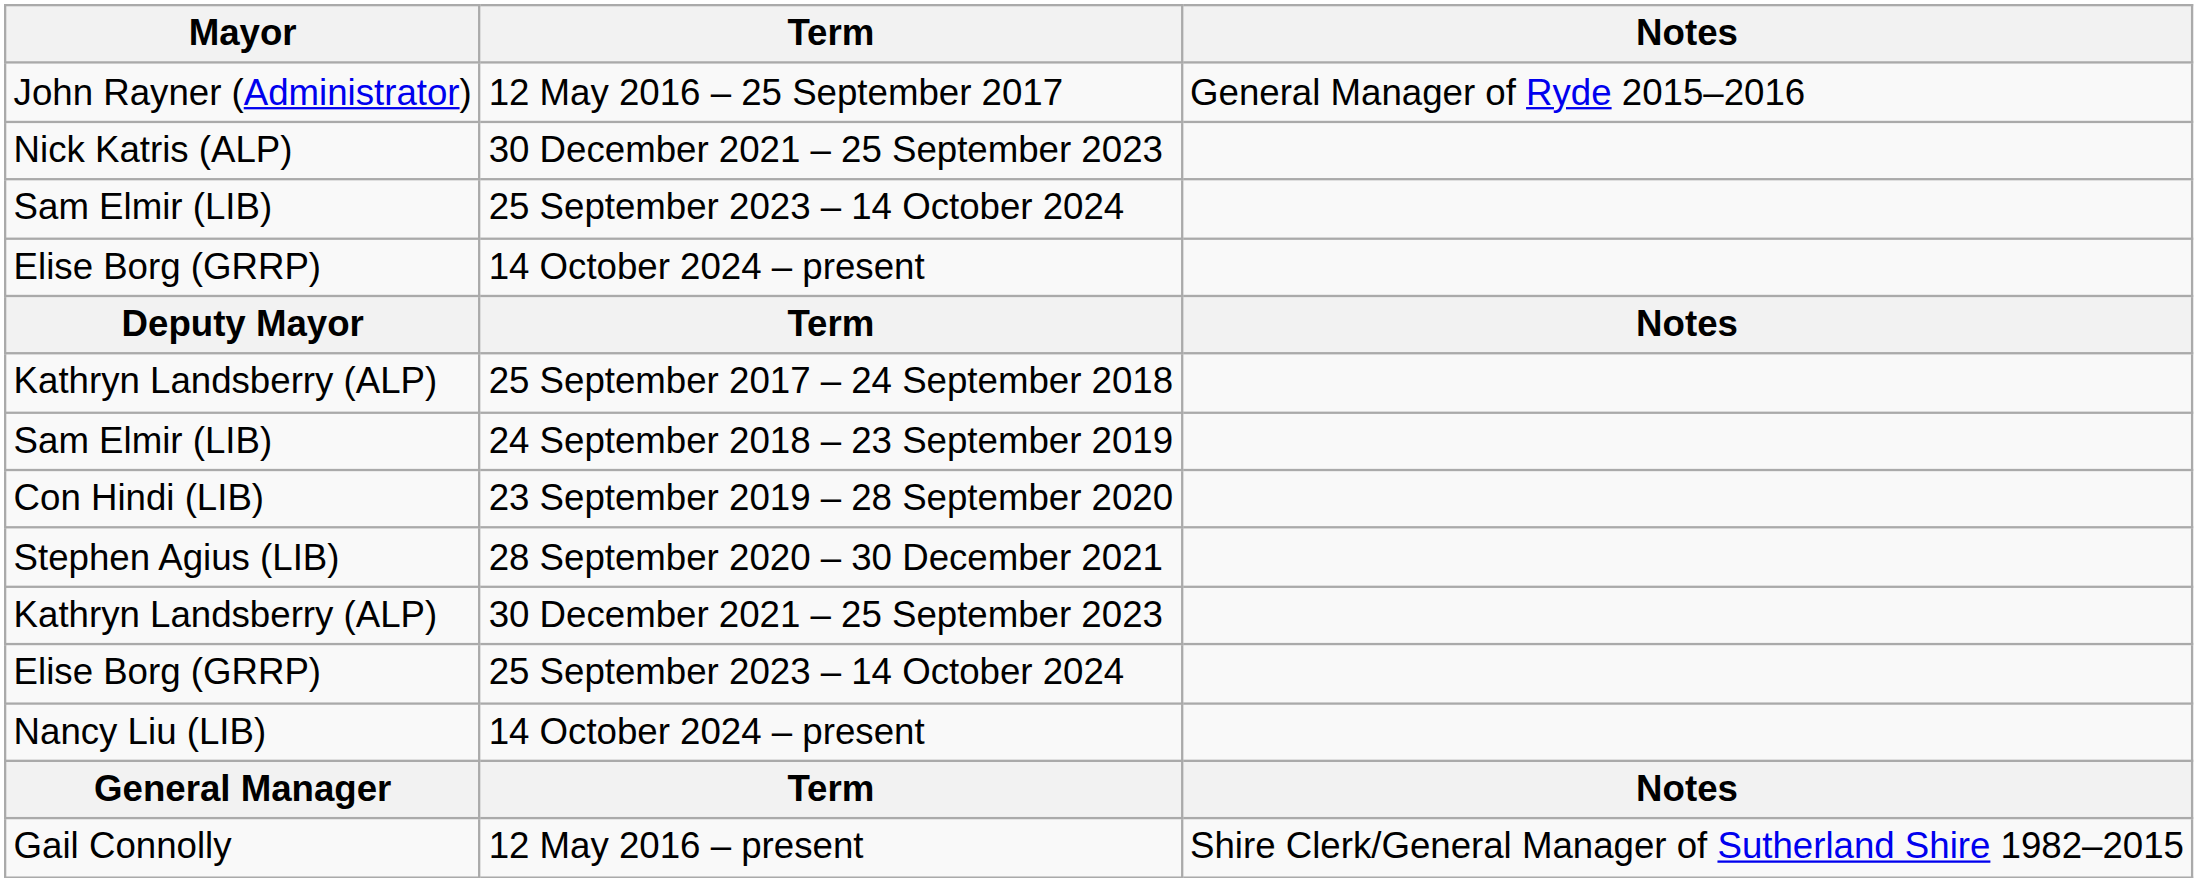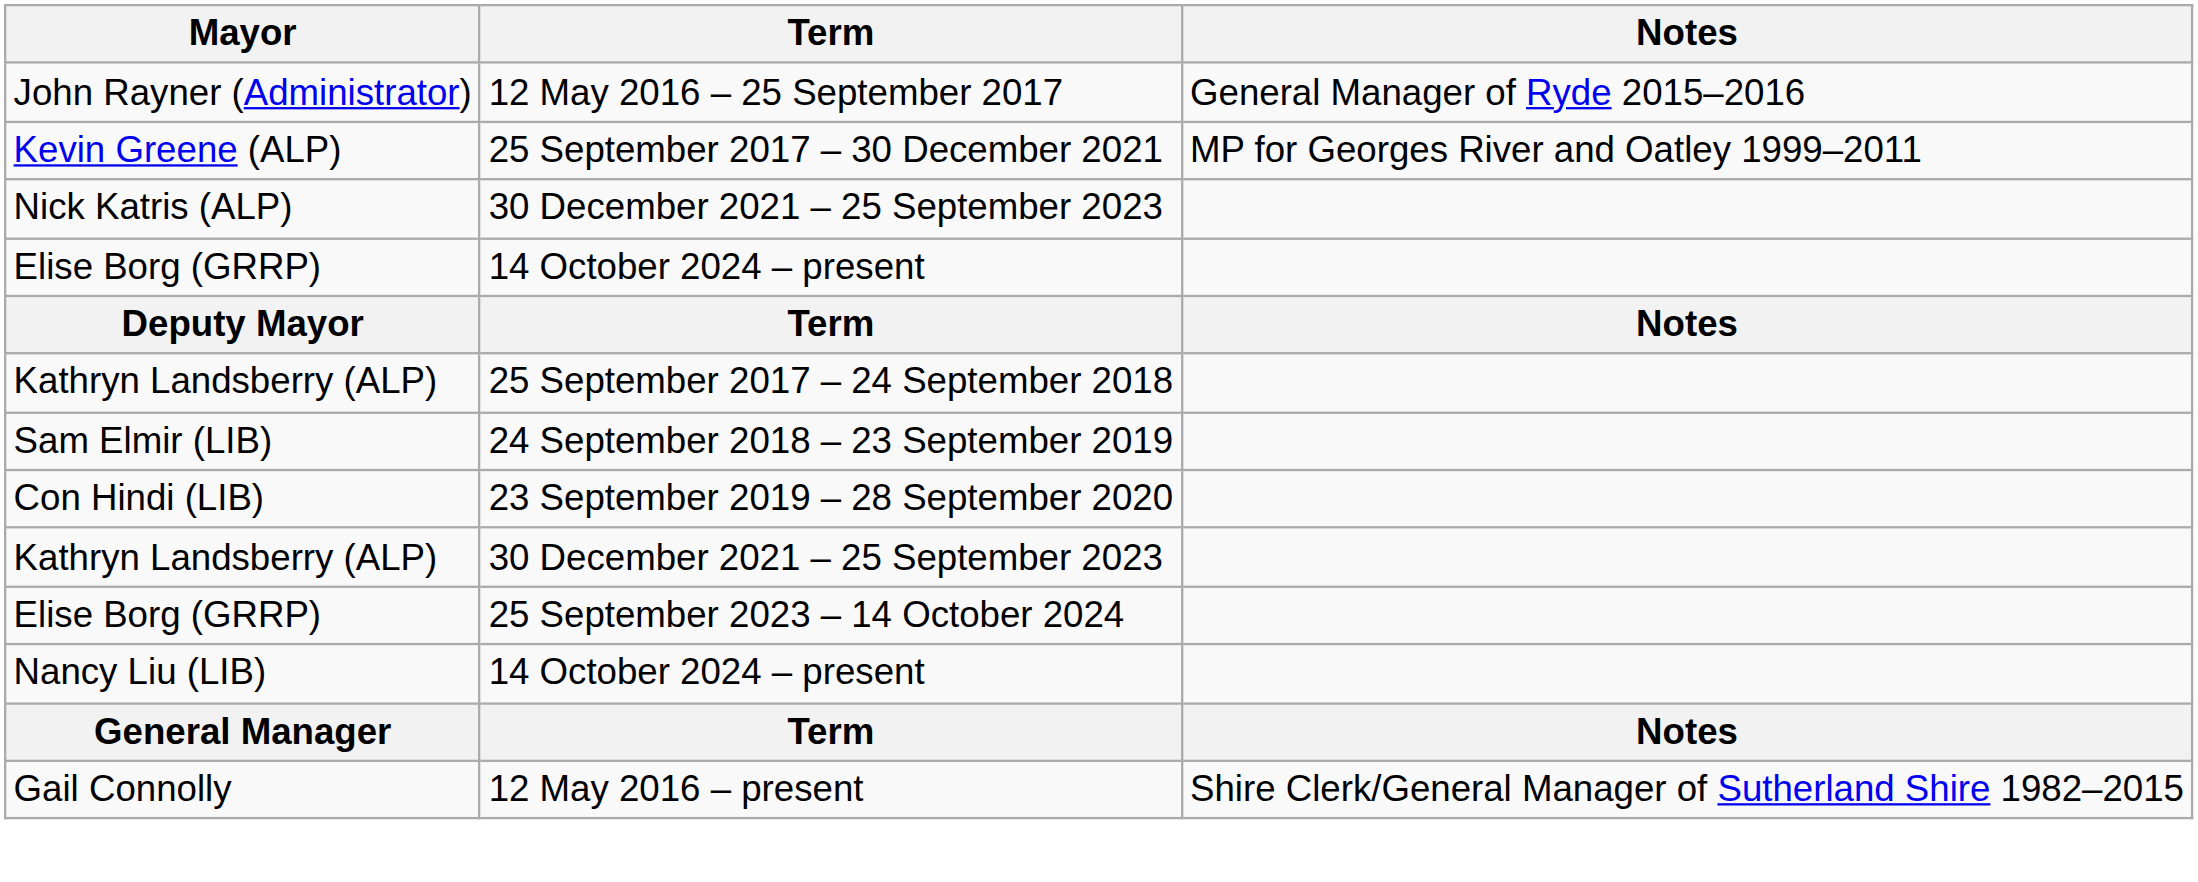 <table class="wikitable">
 <tr>
 <th>Mayor</th>
 <th>Term</th>
 <th>Notes</th>
 </tr>
 <tr>
 <td>John Rayner  (<a href='#'>Administrator</a>)</td>
 <td>12 May 2016 – 25 September 2017</td>
 <td>General Manager of <a href='#'>Ryde</a> 2015–2016</td>
 </tr>
 <tr>
+<td><a href='#'>Kevin Greene</a> (ALP)</td>
+<td>25 September 2017 – 30 December 2021</td>
+<td>MP for Georges River and Oatley 1999–2011</td>
+</tr>
+<tr>
 <td>Nick Katris (ALP)</td>
 <td>30 December 2021 – 25 September 2023</td>
-<td></td>
-</tr>
-<tr>
-<td>Sam Elmir (LIB)</td>
-<td>25 September 2023 – 14 October 2024</td>
 <td></td>
 </tr>
 <tr>
 <td>Elise Borg (GRRP)</td>
 <td>14 October 2024 – present</td>
 <td></td>
 </tr>
 <tr>
 <th>Deputy Mayor</th>
 <th>Term</th>
 <th>Notes</th>
 </tr>
 <tr>
 <td>Kathryn Landsberry (ALP)</td>
 <td>25 September 2017 – 24 September 2018</td>
 <td></td>
 </tr>
 <tr>
 <td>Sam Elmir (LIB)</td>
 <td>24 September 2018 – 23 September 2019</td>
 <td></td>
 </tr>
 <tr>
 <td>Con Hindi (LIB)</td>
 <td>23 September 2019 – 28 September 2020</td>
 <td></td>
 </tr>
 <tr>
-<td>Stephen Agius (LIB)</td>
-<td>28 September 2020 – 30 December 2021</td>
-<td></td>
-</tr>
-<tr>
 <td>Kathryn Landsberry (ALP)</td>
 <td>30 December 2021 – 25 September 2023</td>
 <td></td>
 </tr>
 <tr>
 <td>Elise Borg (GRRP)</td>
 <td>25 September 2023 – 14 October 2024</td>
 <td></td>
 </tr>
 <tr>
 <td>Nancy Liu (LIB)</td>
 <td>14 October 2024 – present</td>
 <td></td>
 </tr>
 <tr>
 <th>General Manager</th>
 <th>Term</th>
 <th>Notes</th>
 </tr>
 <tr>
 <td>Gail Connolly</td>
 <td>12 May 2016 – present</td>
 <td>Shire Clerk/General Manager of <a href='#'>Sutherland Shire</a> 1982–2015</td>
 </tr>
 </table>
